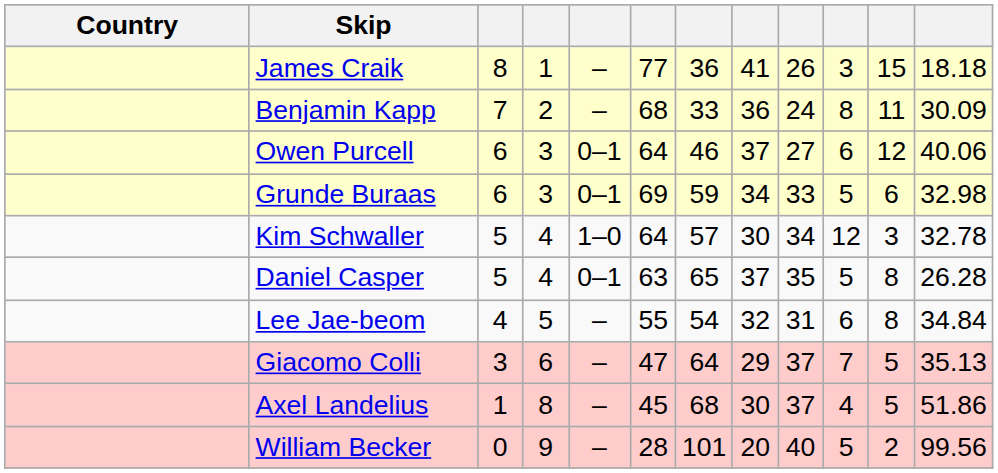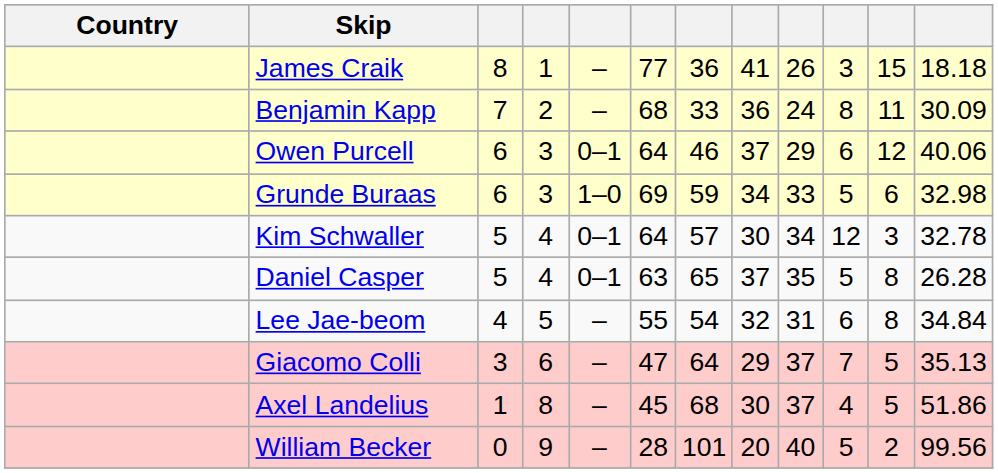 <table class=wikitable  style="text-align:center;">
 <tr>
 <th width=140>Country</th>
 <th width=130>Skip</th>
 <th width=20></th>
 <th width=20></th>
 <th width=30></th>
 <th width=20></th>
 <th width=20></th>
 <th width=20></th>
 <th width=20></th>
 <th width=20></th>
 <th width=20></th>
 <th width=20></th>
 </tr>
 <tr bgcolor=#ffffcc>
 <td style="text-align:left;"></td>
 <td style="text-align:left;"><a href='#'>James Craik</a></td>
 <td>8</td>
 <td>1</td>
 <td>–</td>
 <td>77</td>
 <td>36</td>
 <td>41</td>
 <td>26</td>
 <td>3</td>
 <td>15</td>
 <td>18.18</td>
 </tr>
 <tr bgcolor=#ffffcc>
 <td style="text-align:left;"></td>
 <td style="text-align:left;"><a href='#'>Benjamin Kapp</a></td>
 <td>7</td>
 <td>2</td>
 <td>–</td>
 <td>68</td>
 <td>33</td>
 <td>36</td>
 <td>24</td>
 <td>8</td>
 <td>11</td>
 <td>30.09</td>
 </tr>
 <tr bgcolor=#ffffcc>
 <td style="text-align:left;"></td>
 <td style="text-align:left;"><a href='#'>Owen Purcell</a></td>
 <td>6</td>
 <td>3</td>
 <td>0–1</td>
 <td>64</td>
 <td>46</td>
 <td>37</td>
-<td>27</td>
+<td>29</td>
 <td>6</td>
 <td>12</td>
 <td>40.06</td>
 </tr>
 <tr bgcolor=#ffffcc>
 <td style="text-align:left;"></td>
 <td style="text-align:left;"><a href='#'>Grunde Buraas</a></td>
 <td>6</td>
 <td>3</td>
-<td>0–1</td>
+<td>1–0</td>
 <td>69</td>
 <td>59</td>
 <td>34</td>
 <td>33</td>
 <td>5</td>
 <td>6</td>
 <td>32.98</td>
 </tr>
 <tr>
 <td style="text-align:left;"></td>
 <td style="text-align:left;"><a href='#'>Kim Schwaller</a></td>
 <td>5</td>
 <td>4</td>
-<td>1–0</td>
+<td>0–1</td>
 <td>64</td>
 <td>57</td>
 <td>30</td>
 <td>34</td>
 <td>12</td>
 <td>3</td>
 <td>32.78</td>
 </tr>
 <tr>
 <td style="text-align:left;"></td>
 <td style="text-align:left;"><a href='#'>Daniel Casper</a></td>
 <td>5</td>
 <td>4</td>
 <td>0–1</td>
 <td>63</td>
 <td>65</td>
 <td>37</td>
 <td>35</td>
 <td>5</td>
 <td>8</td>
 <td>26.28</td>
 </tr>
 <tr>
 <td style="text-align:left;"></td>
 <td style="text-align:left;"><a href='#'>Lee Jae-beom</a></td>
 <td>4</td>
 <td>5</td>
 <td>–</td>
 <td>55</td>
 <td>54</td>
 <td>32</td>
 <td>31</td>
 <td>6</td>
 <td>8</td>
 <td>34.84</td>
 </tr>
 <tr bgcolor=#ffcccc>
 <td style="text-align:left;"></td>
 <td style="text-align:left;"><a href='#'>Giacomo Colli</a></td>
 <td>3</td>
 <td>6</td>
 <td>–</td>
 <td>47</td>
 <td>64</td>
 <td>29</td>
 <td>37</td>
 <td>7</td>
 <td>5</td>
 <td>35.13</td>
 </tr>
 <tr bgcolor=#ffcccc>
 <td style="text-align:left;"></td>
 <td style="text-align:left;"><a href='#'>Axel Landelius</a></td>
 <td>1</td>
 <td>8</td>
 <td>–</td>
 <td>45</td>
 <td>68</td>
 <td>30</td>
 <td>37</td>
 <td>4</td>
 <td>5</td>
 <td>51.86</td>
 </tr>
 <tr bgcolor=#ffcccc>
 <td style="text-align:left;"></td>
 <td style="text-align:left;"><a href='#'>William Becker</a></td>
 <td>0</td>
 <td>9</td>
 <td>–</td>
 <td>28</td>
 <td>101</td>
 <td>20</td>
 <td>40</td>
 <td>5</td>
 <td>2</td>
 <td>99.56</td>
 </tr>
 </table>
